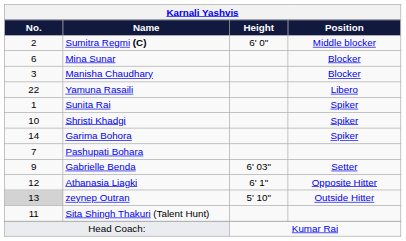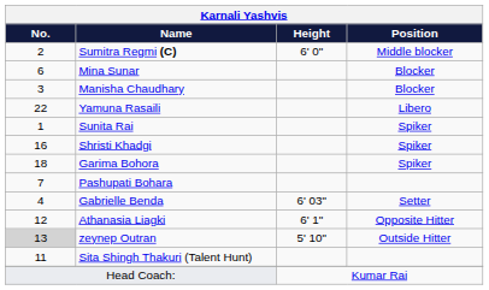 <table class="wikitable collapsible collapsed" style="font-size:90%; text-align:center">
 <tr>
 <th colspan=5 style="width:40em"><a href='#'>Karnali Yashvis</a></th>
 </tr>
 <tr>
 <th style="width:5em; color:#FFFFFF; background-color:#11193f">No.</th>
 <th style="width:15em; color:#FFFFFF; background-color:#11193f">Name</th>
 <th style="width:5em; color:#FFFFFF; background-color:#11193f">Height</th>
 <th style="width:10em; color:#FFFFFF; background-color:#11193f">Position</th>
 </tr>
 <tr>
 <td>2</td>
 <td align=left> <a href='#'>Sumitra Regmi</a> <strong> (C)</strong></td>
 <td>6' 0"</td>
 <td><a href='#'>Middle blocker</a></td>
 </tr>
 <tr>
 <td>6</td>
 <td align=left> <a href='#'>Mina Sunar</a></td>
 <td></td>
 <td><a href='#'>Blocker</a></td>
 </tr>
 <tr>
 <td>3</td>
 <td align=left> <a href='#'>Manisha Chaudhary</a></td>
 <td></td>
 <td><a href='#'>Blocker</a></td>
 </tr>
 <tr>
 <td>22</td>
 <td align=left> <a href='#'>Yamuna Rasaili</a></td>
 <td></td>
 <td><a href='#'>Libero</a></td>
 </tr>
 <tr>
 <td>1</td>
 <td align=left> <a href='#'>Sunita Rai</a></td>
 <td></td>
 <td><a href='#'>Spiker</a></td>
 </tr>
 <tr>
-<td>10</td>
+<td>16</td>
 <td align=left> <a href='#'>Shristi Khadgi</a></td>
 <td></td>
 <td><a href='#'>Spiker</a></td>
 </tr>
 <tr>
-<td>14</td>
+<td>18</td>
 <td align=left> <a href='#'>Garima Bohora</a></td>
 <td></td>
 <td><a href='#'>Spiker</a></td>
 </tr>
 <tr>
 <td>7</td>
 <td align=left> <a href='#'>Pashupati Bohara</a></td>
 <td></td>
 <td><a href='#'></a></td>
 </tr>
 <tr>
-<td>9</td>
+<td>4</td>
 <td align=left> <a href='#'>Gabrielle Benda</a></td>
 <td>6' 03"</td>
 <td><a href='#'>Setter</a></td>
 </tr>
 <tr>
 <td>12</td>
 <td align=left> <a href='#'>Athanasia Liagki</a></td>
 <td>6' 1"</td>
 <td><a href='#'>Opposite Hitter</a></td>
 </tr>
 <tr>
 <td style="background: lightgrey;">13</td>
 <td align=left> <a href='#'>zeynep Outran</a></td>
 <td>5' 10"</td>
 <td><a href='#'>Outside Hitter</a></td>
 </tr>
 <tr>
 <td>11</td>
 <td align=left> <a href='#'>Sita Shingh Thakuri</a> (Talent Hunt)</td>
 <td></td>
 <td></td>
 </tr>
 <tr>
 </tr>
 <tr class="sortbottom">
 <td colspan=2 style="background:#EAECF0">Head Coach:</td>
 <td colspan=2> <a href='#'>Kumar Rai</a></td>
 </tr>
 </table>
